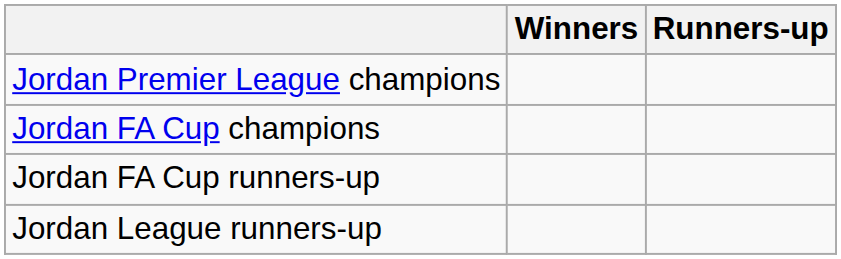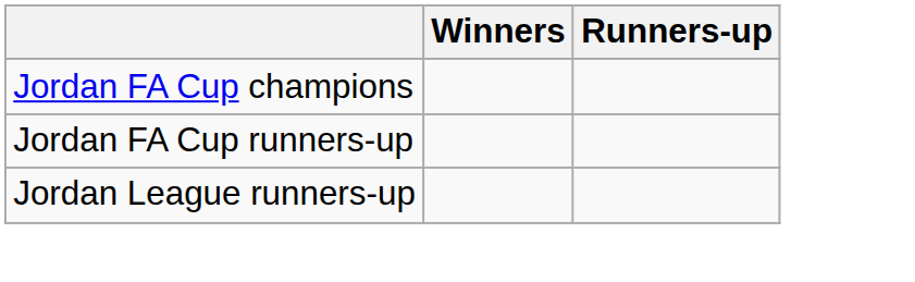 <table class="wikitable">
 <tr>
 <th></th>
 <th>Winners</th>
 <th>Runners-up</th>
-</tr>
-<tr>
-<td><a href='#'>Jordan Premier League</a> champions</td>
-<td></td>
-<td></td>
 </tr>
 <tr>
 <td><a href='#'>Jordan FA Cup</a> champions</td>
 <td></td>
 <td></td>
 </tr>
 <tr>
 <td>Jordan FA Cup runners-up</td>
 <td></td>
 <td></td>
 </tr>
 <tr>
 <td>Jordan League runners-up</td>
 <td></td>
 <td></td>
 </tr>
 </table>
